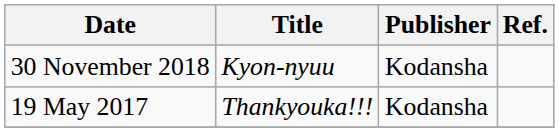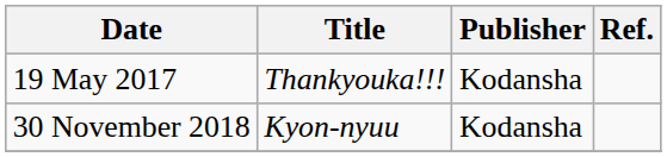 <table class="wikitable">
 <tr>
 <th>Date</th>
 <th>Title</th>
 <th>Publisher</th>
 <th>Ref.</th>
 </tr>
 <tr>
+<td>19 May 2017</td>
+<td><em>Thankyouka!!!</em></td>
+<td>Kodansha</td>
+<td></td>
+</tr>
+<tr>
 <td>30 November 2018</td>
 <td><em>Kyon-nyuu</em></td>
 <td>Kodansha</td>
 <td></td>
 </tr>
 <tr>
-<td>19 May 2017</td>
-<td><em>Thankyouka!!!</em></td>
-<td>Kodansha</td>
-<td></td>
-</tr>
-<tr>
 </tr>
 </table>
